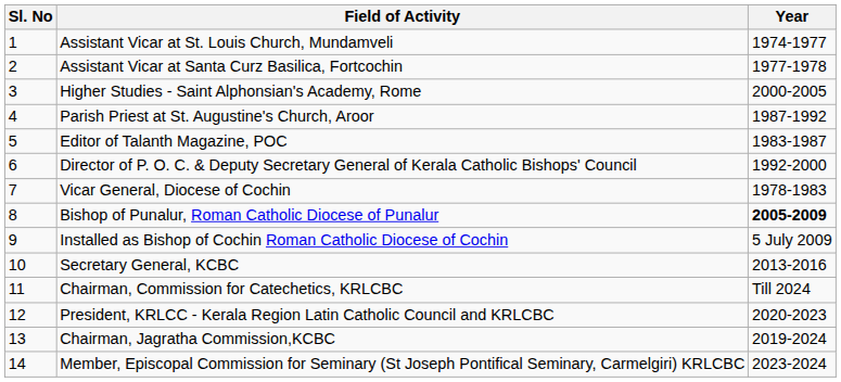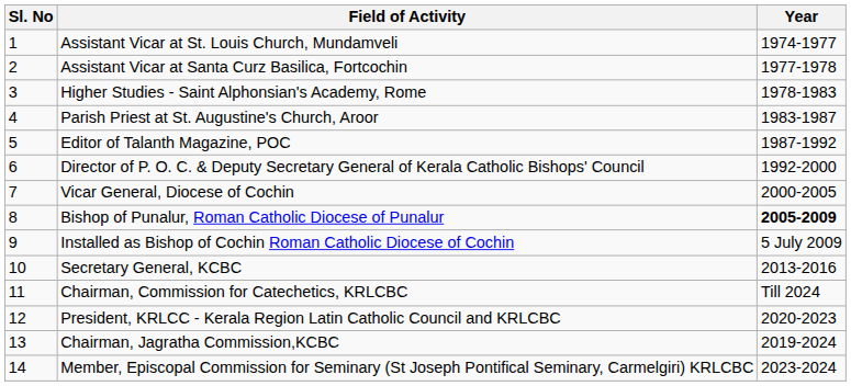 <table class="wikitable">
 <tr>
 <th>Sl. No</th>
 <th>Field of Activity</th>
 <th>Year</th>
 </tr>
 <tr>
 <td>1</td>
 <td>Assistant Vicar at St. Louis Church, Mundamveli</td>
 <td>1974-1977</td>
 </tr>
 <tr>
 <td>2</td>
 <td>Assistant Vicar at Santa Curz Basilica, Fortcochin</td>
 <td>1977-1978</td>
 </tr>
 <tr>
 <td>3</td>
 <td>Higher Studies - Saint Alphonsian's Academy, Rome</td>
-<td>2000-2005</td>
+<td>1978-1983</td>
 </tr>
 <tr>
 <td>4</td>
 <td>Parish Priest at St. Augustine's Church, Aroor</td>
-<td>1987-1992</td>
+<td>1983-1987</td>
 </tr>
 <tr>
 <td>5</td>
 <td>Editor of Talanth Magazine, POC</td>
-<td>1983-1987</td>
+<td>1987-1992</td>
 </tr>
 <tr>
 <td>6</td>
 <td>Director of P. O. C. & Deputy Secretary General of Kerala Catholic Bishops' Council</td>
 <td>1992-2000</td>
 </tr>
 <tr>
 <td>7</td>
 <td>Vicar General, Diocese of Cochin</td>
-<td>1978-1983</td>
+<td>2000-2005</td>
 </tr>
 <tr>
 <td>8</td>
 <td>Bishop of Punalur, <a href='#'>Roman Catholic Diocese of Punalur</a></td>
 <td><strong>2005-2009</strong></td>
 </tr>
 <tr>
 <td>9</td>
 <td>Installed as Bishop of Cochin <a href='#'>Roman Catholic Diocese of Cochin</a></td>
 <td>5 July 2009</td>
 </tr>
 <tr>
 <td>10</td>
 <td>Secretary General, KCBC </td>
 <td>2013-2016</td>
 </tr>
 <tr>
 <td>11</td>
 <td>Chairman, Commission for Catechetics, KRLCBC </td>
 <td>Till 2024</td>
 </tr>
 <tr>
 <td>12</td>
 <td>President, KRLCC - Kerala Region Latin Catholic Council and KRLCBC</td>
 <td>2020-2023</td>
 </tr>
 <tr>
 <td>13</td>
 <td>Chairman, Jagratha Commission,KCBC </td>
 <td>2019-2024</td>
 </tr>
 <tr>
 <td>14</td>
 <td>Member, Episcopal Commission for Seminary (St Joseph Pontifical Seminary, Carmelgiri) KRLCBC </td>
 <td>2023-2024</td>
 </tr>
 </table>
